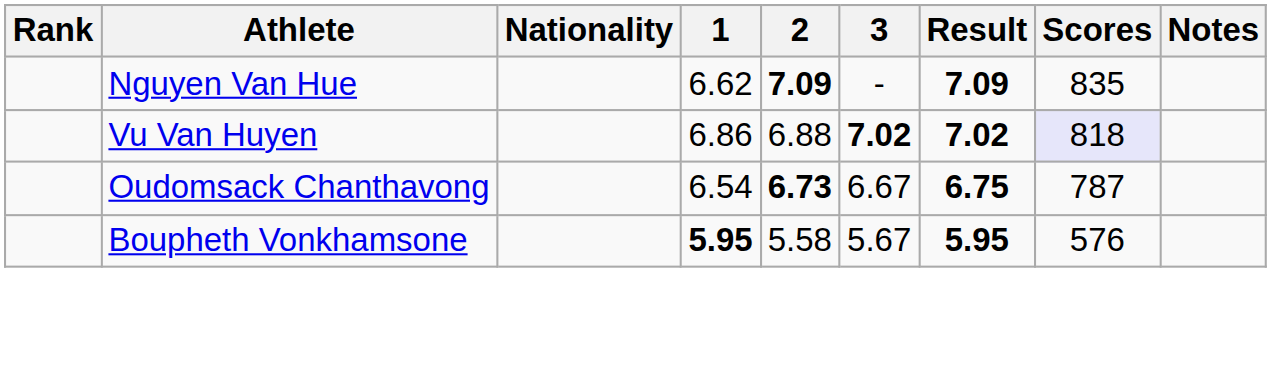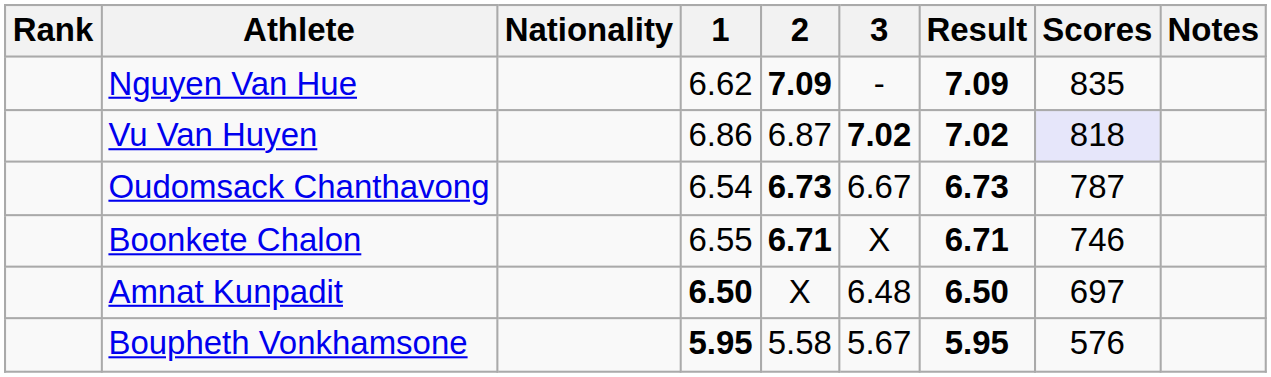 <table class="wikitable sortable" style="text-align:center">
 <tr>
 <th>Rank</th>
 <th>Athlete</th>
 <th>Nationality</th>
 <th>1</th>
 <th>2</th>
 <th>3</th>
 <th>Result</th>
 <th>Scores</th>
 <th>Notes</th>
 </tr>
 <tr>
 <td></td>
 <td align=left><a href='#'>Nguyen Van Hue</a></td>
 <td align=left></td>
 <td>6.62</td>
 <td><strong>7.09</strong></td>
 <td>-</td>
 <td><strong>7.09</strong></td>
 <td>835</td>
 <td></td>
 </tr>
 <tr>
 <td></td>
 <td align=left><a href='#'>Vu Van Huyen</a></td>
 <td align=left></td>
 <td>6.86</td>
-<td>6.88</td>
+<td>6.87</td>
 <td><strong>7.02</strong></td>
 <td><strong>7.02</strong></td>
 <td style="background: lavender;">818</td>
 <td></td>
 </tr>
 <tr>
 <td></td>
 <td align=left><a href='#'>Oudomsack Chanthavong</a></td>
 <td align=left></td>
 <td>6.54</td>
 <td><strong>6.73</strong></td>
 <td>6.67</td>
-<td><strong>6.75</strong></td>
+<td><strong>6.73</strong></td>
 <td>787</td>
+<td></td>
+</tr>
+<tr>
+<td></td>
+<td align=left><a href='#'>Boonkete Chalon</a></td>
+<td align=left></td>
+<td>6.55</td>
+<td><strong>6.71</strong></td>
+<td>X</td>
+<td><strong>6.71</strong></td>
+<td>746</td>
+<td></td>
+</tr>
+<tr>
+<td></td>
+<td align=left><a href='#'>Amnat Kunpadit</a></td>
+<td align=left></td>
+<td><strong>6.50</strong></td>
+<td>X</td>
+<td>6.48</td>
+<td><strong>6.50</strong></td>
+<td>697</td>
 <td></td>
 </tr>
 <tr>
 <td></td>
 <td align=left><a href='#'>Boupheth Vonkhamsone</a></td>
 <td align=left></td>
 <td><strong>5.95</strong></td>
 <td>5.58</td>
 <td>5.67</td>
 <td><strong>5.95</strong></td>
 <td>576</td>
 <td></td>
 </tr>
 </table>
